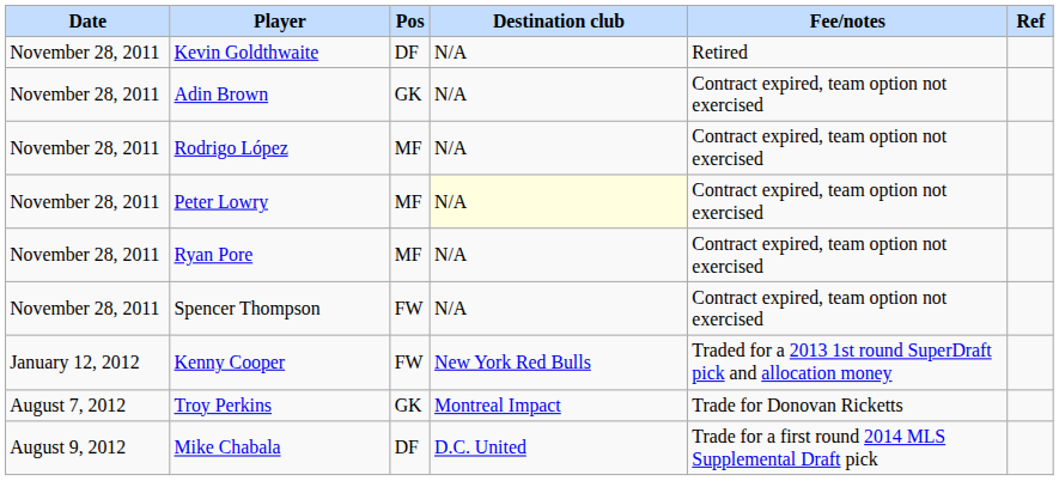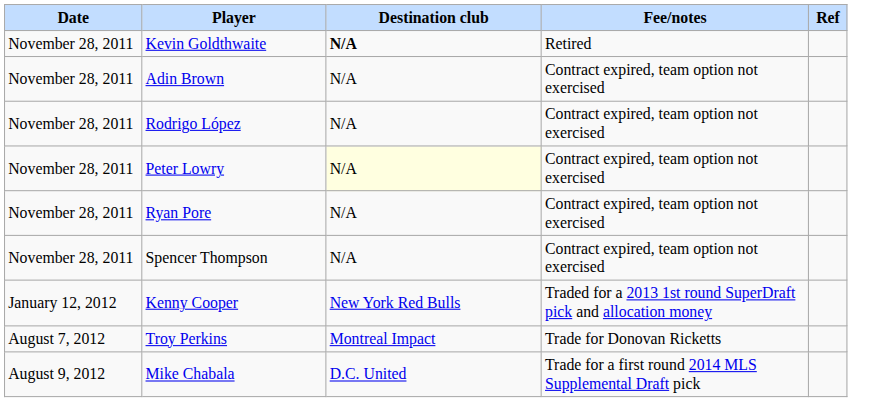 <table class="wikitable" style="text-align:left; font-size:95%;">
 <tr>
 <th style="background:#c2ddff; width:125px;">Date</th>
 <th style="background:#c2ddff; width:170px;">Player</th>
-<th style="background:#c2ddff; width:25px;">Pos</th>
 <th style="background:#c2ddff; width:200px;">Destination club</th>
 <th style="background:#c2ddff; width:250px;">Fee/notes</th>
 <th style="background:#c2ddff; width:30px;">Ref</th>
 </tr>
 <tr>
 <td>November 28, 2011</td>
 <td> <a href='#'>Kevin Goldthwaite</a></td>
-<td>DF</td>
-<td>N/A</td>
+<td><strong>N/A</strong></td>
 <td>Retired</td>
 <td></td>
 </tr>
 <tr>
 <td>November 28, 2011</td>
 <td> <a href='#'>Adin Brown</a></td>
-<td>GK</td>
 <td>N/A</td>
 <td>Contract expired, team option not exercised</td>
 <td></td>
 </tr>
 <tr>
 <td>November 28, 2011</td>
 <td> <a href='#'>Rodrigo López</a></td>
-<td>MF</td>
 <td>N/A</td>
 <td>Contract expired, team option not exercised</td>
 <td></td>
 </tr>
 <tr>
 <td>November 28, 2011</td>
 <td> <a href='#'>Peter Lowry</a></td>
-<td>MF</td>
 <td style="background: lightyellow;">N/A</td>
 <td>Contract expired, team option not exercised</td>
 <td></td>
 </tr>
 <tr>
 <td>November 28, 2011</td>
 <td> <a href='#'>Ryan Pore</a></td>
-<td>MF</td>
 <td>N/A</td>
 <td>Contract expired, team option not exercised</td>
 <td></td>
 </tr>
 <tr>
 <td>November 28, 2011</td>
 <td> Spencer Thompson</td>
-<td>FW</td>
 <td>N/A</td>
 <td>Contract expired, team option not exercised</td>
 <td></td>
 </tr>
 <tr>
 <td>January 12, 2012</td>
 <td> <a href='#'>Kenny Cooper</a></td>
-<td>FW</td>
 <td> <a href='#'>New York Red Bulls</a></td>
 <td>Traded for a <a href='#'>2013 1st round SuperDraft pick</a> and <a href='#'>allocation money</a></td>
 <td></td>
 </tr>
 <tr>
 <td>August 7, 2012</td>
 <td> <a href='#'>Troy Perkins</a></td>
-<td>GK</td>
 <td> <a href='#'>Montreal Impact</a></td>
 <td>Trade for Donovan Ricketts</td>
 <td></td>
 </tr>
 <tr>
 <td>August 9, 2012</td>
 <td> <a href='#'>Mike Chabala</a></td>
-<td>DF</td>
 <td> <a href='#'>D.C. United</a></td>
 <td>Trade for a first round <a href='#'>2014 MLS Supplemental Draft</a> pick</td>
 <td></td>
 </tr>
 </table>
